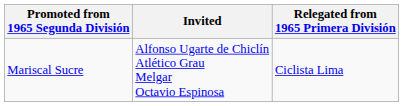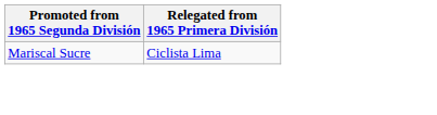 <table class="wikitable">
 <tr>
 <th>Promoted from<br><a href='#'>1965 Segunda División</a></th>
-<th>Invited</th>
 <th>Relegated from<br><a href='#'>1965 Primera División</a></th>
 </tr>
 <tr>
 <td> <a href='#'>Mariscal Sucre</a> </td>
-<td> <a href='#'>Alfonso Ugarte de Chiclín</a><br> <a href='#'>Atlético Grau</a><br> <a href='#'>Melgar</a><br> <a href='#'>Octavio Espinosa</a></td>
 <td> <a href='#'>Ciclista Lima</a> </td>
 </tr>
 </table>
